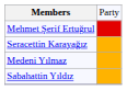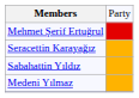 <table class=wikitable style="border:1px solid #8888aa; background-color:#f7f8ff; padding:0px; font-size:90%;">
 <tr>
 <th>Members</th>
 <td>Party</td>
 </tr>
 <tr>
 <td><a href='#'>Mehmet Şerif Ertuğrul</a></td>
 <td style="background: #e30000"></td>
 </tr>
 <tr>
 <td><a href='#'>Seracettin Karayağız</a></td>
 <td style="background: #ffb300"></td>
 </tr>
 <tr>
-<td><a href='#'>Medeni Yılmaz</a></td>
+<td><a href='#'>Sabahattin Yıldız</a></td>
 <td style="background: #ffb300"></td>
 </tr>
 <tr>
-<td><a href='#'>Sabahattin Yıldız</a></td>
+<td><a href='#'>Medeni Yılmaz</a></td>
 <td style="background: #ffb300"></td>
 </tr>
 <tr>
 </tr>
 </table>
